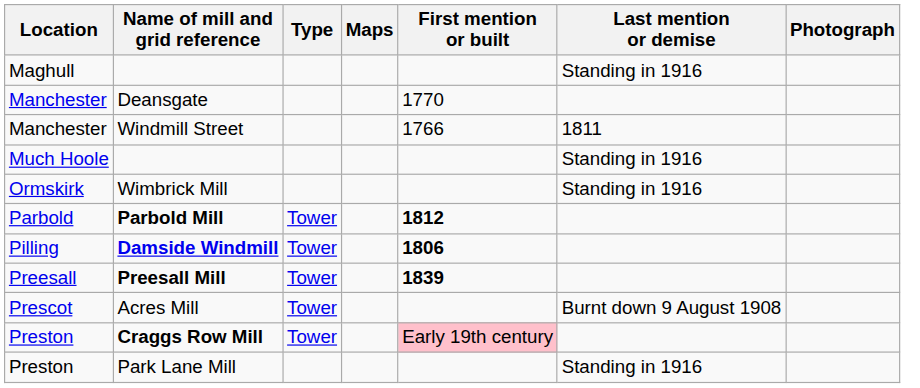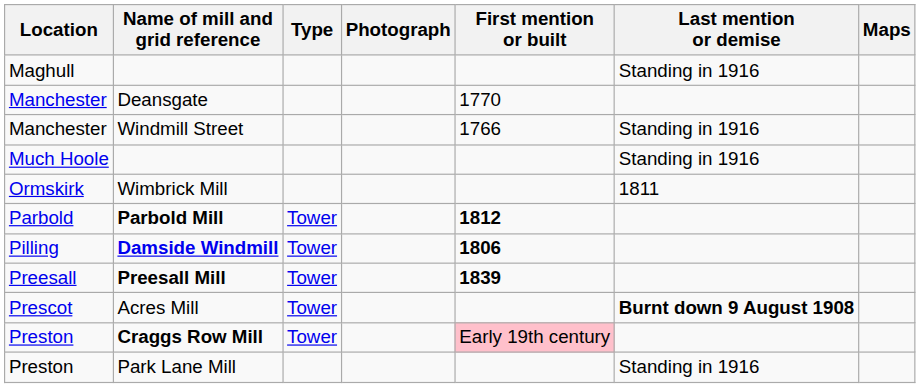 <table class="wikitable">
 <tr>
 <th>Location</th>
 <th>Name of mill and<br>grid reference</th>
 <th>Type</th>
-<th>Maps</th>
+<th>Photograph</th>
 <th>First mention<br>or built</th>
 <th>Last mention<br> or demise</th>
-<th>Photograph</th>
+<th>Maps</th>
 </tr>
 <tr>
 <td>Maghull</td>
 <td></td>
 <td></td>
 <td></td>
 <td></td>
 <td>Standing in 1916</td>
 <td></td>
 </tr>
 <tr>
 <td><a href='#'>Manchester</a></td>
 <td>Deansgate</td>
 <td></td>
 <td></td>
 <td>1770</td>
 <td></td>
 <td></td>
 </tr>
 <tr>
 <td>Manchester</td>
 <td>Windmill Street</td>
 <td></td>
 <td></td>
 <td>1766</td>
-<td>1811</td>
+<td>Standing in 1916</td>
 <td></td>
 </tr>
 <tr>
 <td><a href='#'>Much Hoole</a></td>
 <td></td>
 <td></td>
 <td></td>
 <td></td>
 <td>Standing in 1916</td>
 <td></td>
 </tr>
 <tr>
 <td><a href='#'>Ormskirk</a></td>
 <td>Wimbrick Mill</td>
 <td></td>
 <td></td>
 <td></td>
-<td>Standing in 1916</td>
+<td>1811</td>
 <td></td>
 </tr>
 <tr>
 <td><a href='#'>Parbold</a></td>
 <td><strong>Parbold Mill</strong><br></td>
 <td><a href='#'>Tower</a></td>
 <td></td>
 <td><strong>1812</strong></td>
 <td></td>
 <td></td>
 </tr>
 <tr>
 <td><a href='#'>Pilling</a></td>
 <td><strong><a href='#'>Damside Windmill</a></strong><br></td>
 <td><a href='#'>Tower</a></td>
 <td></td>
 <td><strong>1806</strong></td>
 <td></td>
 <td></td>
 </tr>
 <tr>
 <td><a href='#'>Preesall</a></td>
 <td><strong>Preesall Mill</strong><br></td>
 <td><a href='#'>Tower</a></td>
 <td></td>
 <td><strong>1839</strong></td>
 <td></td>
 <td></td>
 </tr>
 <tr>
 <td><a href='#'>Prescot</a></td>
 <td>Acres Mill</td>
 <td><a href='#'>Tower</a></td>
 <td></td>
 <td></td>
-<td>Burnt down 9 August 1908</td>
+<td><strong>Burnt down 9 August 1908</strong></td>
 <td></td>
 </tr>
 <tr>
 <td><a href='#'>Preston</a></td>
 <td><strong>Craggs Row Mill</strong><br></td>
 <td><a href='#'>Tower</a></td>
 <td></td>
 <td style="background: pink;">Early 19th century</td>
 <td></td>
 <td></td>
 </tr>
 <tr>
 <td>Preston</td>
 <td>Park Lane Mill</td>
 <td></td>
 <td></td>
 <td></td>
 <td>Standing in 1916</td>
 <td></td>
 </tr>
 </table>
